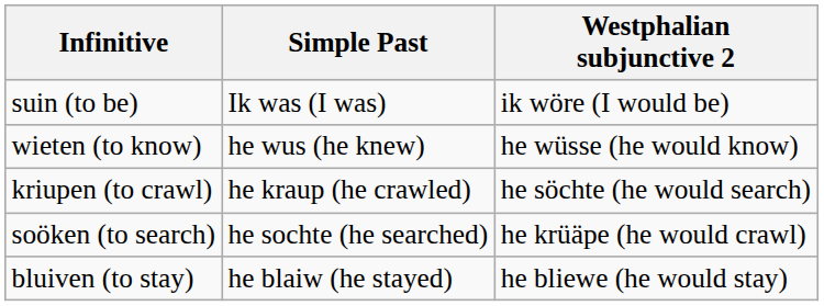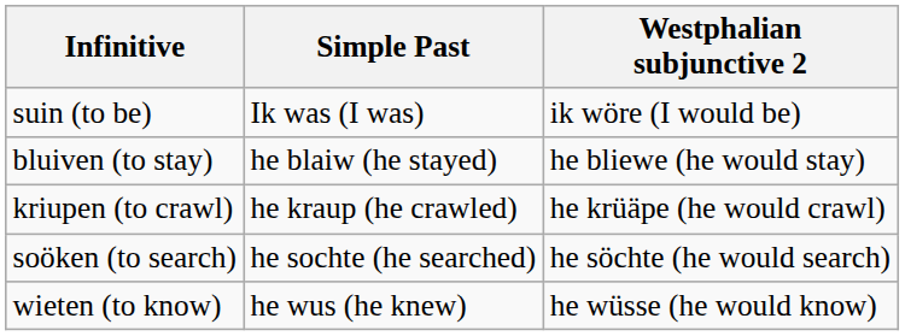 <table class="wikitable">
 <tr>
 <th>Infinitive</th>
 <th>Simple Past</th>
 <th>Westphalian<br>subjunctive 2</th>
 </tr>
 <tr>
 <td>suin (to be)</td>
 <td>Ik was (I was)</td>
 <td>ik wöre (I would be)</td>
 </tr>
 <tr>
+<td>bluiven (to stay)</td>
+<td>he blaiw (he stayed)</td>
+<td>he bliewe (he would stay)</td>
+</tr>
+<tr>
+<td>kriupen (to crawl)</td>
+<td>he kraup (he crawled)</td>
+<td>he krüäpe (he would crawl)</td>
+</tr>
+<tr>
+<td>soöken (to search)</td>
+<td>he sochte (he searched)</td>
+<td>he söchte (he would search)</td>
+</tr>
+<tr>
 <td>wieten (to know)</td>
 <td>he wus (he knew)</td>
 <td>he wüsse (he would know)</td>
 </tr>
-<tr>
-<td>kriupen (to crawl)</td>
-<td>he kraup (he crawled)</td>
-<td>he söchte (he would search)</td>
-</tr>
-<tr>
-<td>soöken (to search)</td>
-<td>he sochte (he searched)</td>
-<td>he krüäpe (he would crawl)</td>
-</tr>
-<tr>
-<td>bluiven (to stay)</td>
-<td>he blaiw (he stayed)</td>
-<td>he bliewe (he would stay)</td>
-</tr>
 </table>
